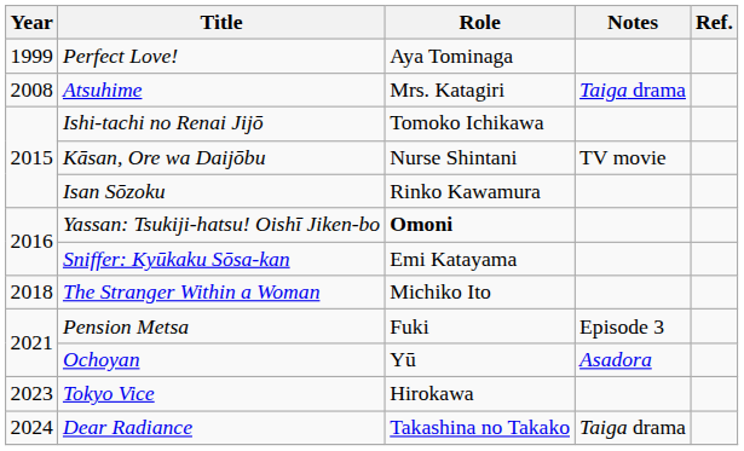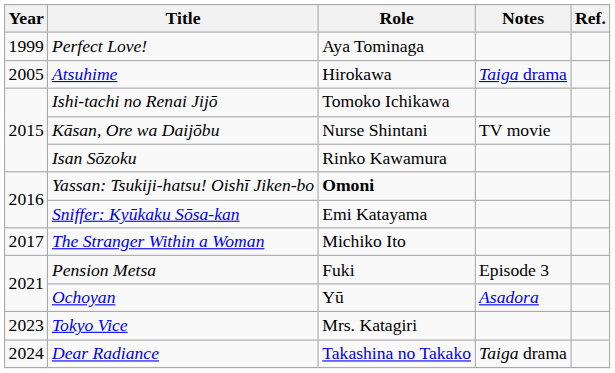 <table class="wikitable">
 <tr>
 <th>Year</th>
 <th>Title</th>
 <th>Role</th>
 <th>Notes</th>
 <th>Ref.</th>
 </tr>
 <tr>
 <td>1999</td>
 <td><em>Perfect Love!</em></td>
 <td>Aya Tominaga</td>
 <td></td>
 <td></td>
 </tr>
 <tr>
-<td>2008</td>
+<td>2005</td>
 <td><em><a href='#'>Atsuhime</a></em></td>
-<td>Mrs. Katagiri</td>
+<td>Hirokawa</td>
 <td><a href='#'><em>Taiga</em> drama</a></td>
 <td></td>
 </tr>
 <tr>
 <td rowspan="3">2015</td>
 <td><em>Ishi-tachi no Renai Jijō</em></td>
 <td>Tomoko Ichikawa</td>
 <td></td>
 <td></td>
 </tr>
 <tr>
 <td><em>Kāsan, Ore wa Daijōbu</em></td>
 <td>Nurse Shintani</td>
 <td>TV movie</td>
 <td></td>
 </tr>
 <tr>
 <td><em>Isan Sōzoku</em></td>
 <td>Rinko Kawamura</td>
 <td></td>
 <td></td>
 </tr>
 <tr>
 <td rowspan="2">2016</td>
 <td><em>Yassan: Tsukiji-hatsu! Oishī Jiken-bo</em></td>
 <td><strong>Omoni</strong></td>
 <td></td>
 <td></td>
 </tr>
 <tr>
 <td><em><a href='#'>Sniffer: Kyūkaku Sōsa-kan</a></em></td>
 <td>Emi Katayama</td>
 <td></td>
 <td></td>
 </tr>
 <tr>
-<td>2018</td>
+<td>2017</td>
 <td><em><a href='#'>The Stranger Within a Woman</a></em></td>
 <td>Michiko Ito</td>
 <td></td>
 <td></td>
 </tr>
 <tr>
 <td rowspan="2">2021</td>
 <td><em>Pension Metsa</em></td>
 <td>Fuki</td>
 <td>Episode 3</td>
 <td></td>
 </tr>
 <tr>
 <td><em><a href='#'>Ochoyan</a></em></td>
 <td>Yū</td>
 <td><em><a href='#'>Asadora</a></em></td>
 <td></td>
 </tr>
 <tr>
 <td>2023</td>
 <td><em><a href='#'>Tokyo Vice</a></em></td>
-<td>Hirokawa</td>
+<td>Mrs. Katagiri</td>
 <td></td>
 <td></td>
 </tr>
 <tr>
 <td>2024</td>
 <td><em><a href='#'>Dear Radiance</a></em></td>
 <td><a href='#'>Takashina no Takako</a></td>
 <td><em>Taiga</em> drama</td>
 <td></td>
 </tr>
 <tr>
 </tr>
 </table>
